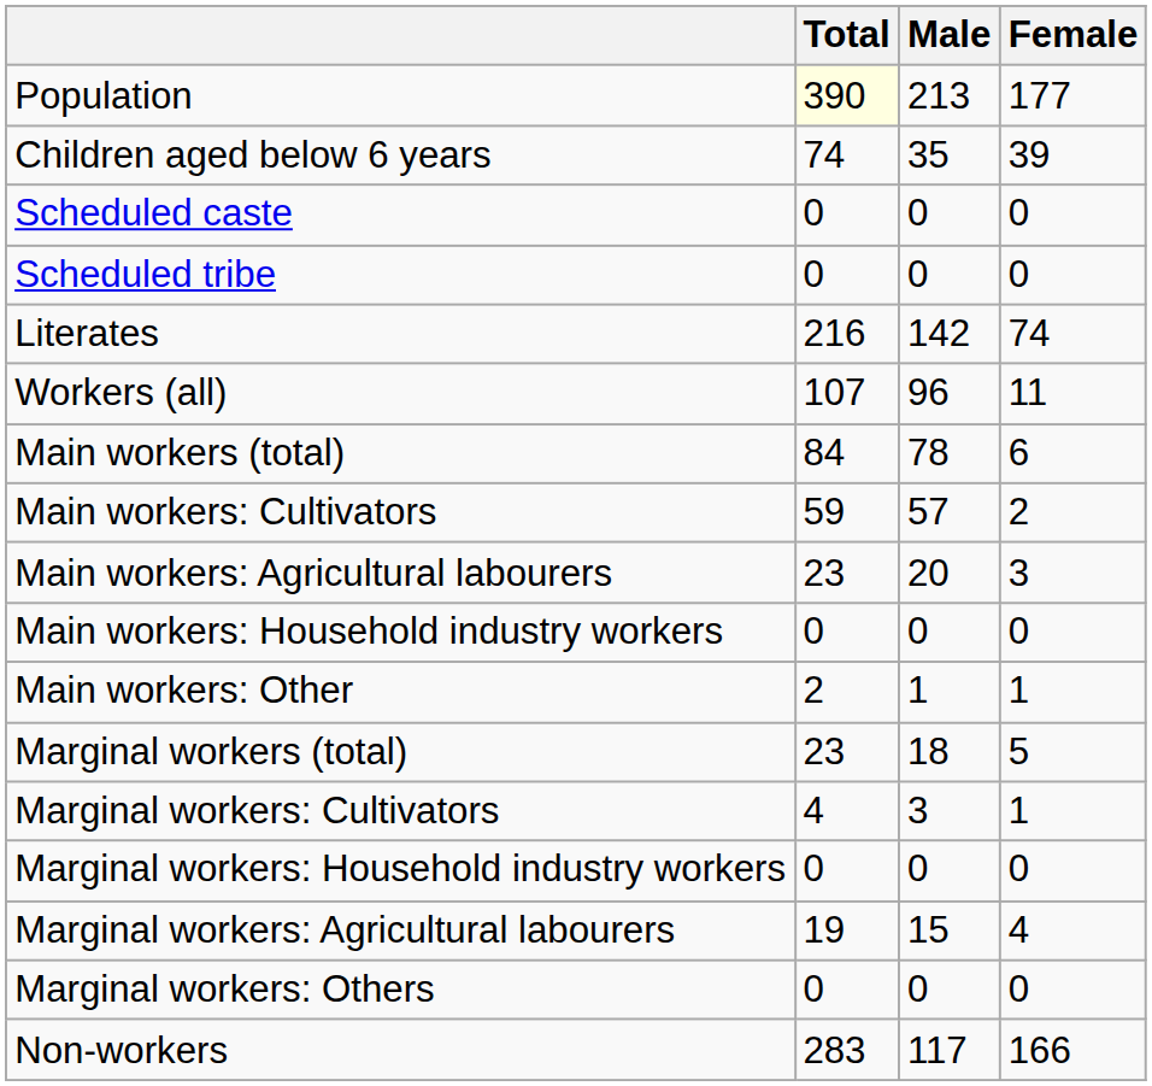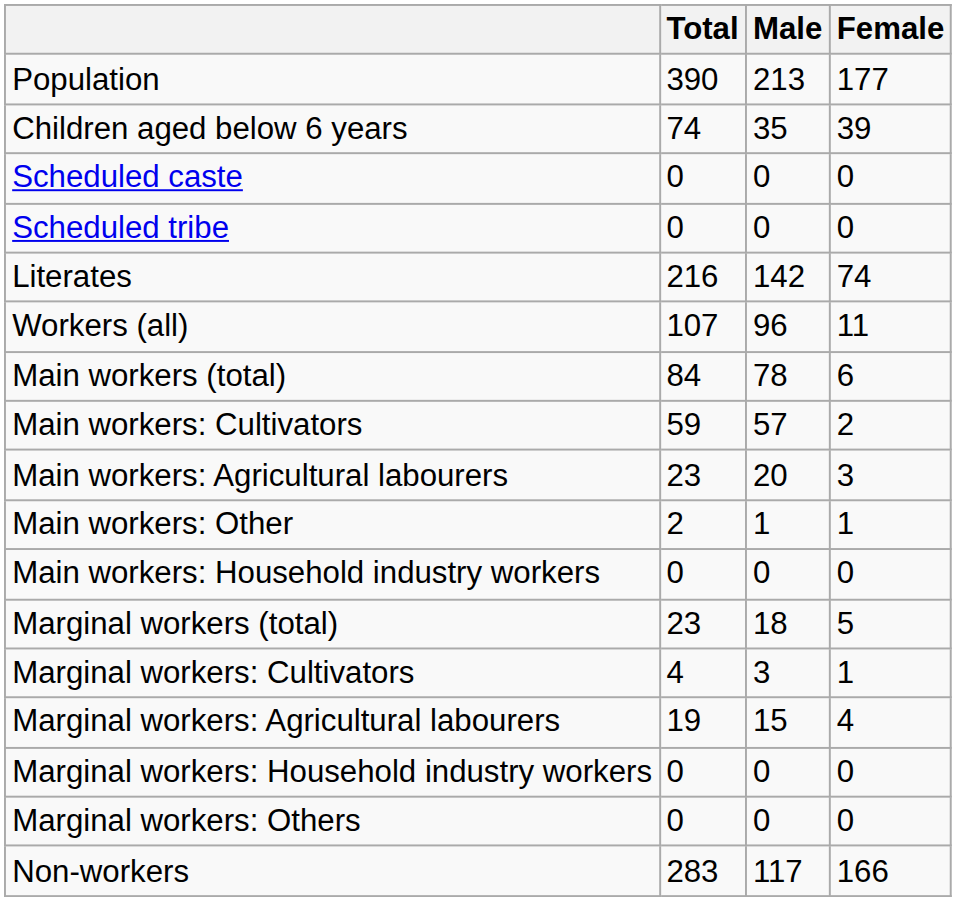 <table class="wikitable sortable">
 <tr>
 <th></th>
 <th>Total</th>
 <th>Male</th>
 <th>Female</th>
 </tr>
 <tr>
 <td>Population</td>
-<td style="background: lightyellow;">390</td>
+<td>390</td>
 <td>213</td>
 <td>177</td>
 </tr>
 <tr>
 <td>Children aged below 6 years</td>
 <td>74</td>
 <td>35</td>
 <td>39</td>
 </tr>
 <tr>
 <td><a href='#'>Scheduled caste</a></td>
 <td>0</td>
 <td>0</td>
 <td>0</td>
 </tr>
 <tr>
 <td><a href='#'>Scheduled tribe</a></td>
 <td>0</td>
 <td>0</td>
 <td>0</td>
 </tr>
 <tr>
 <td>Literates</td>
 <td>216</td>
 <td>142</td>
 <td>74</td>
 </tr>
 <tr>
 <td>Workers (all)</td>
 <td>107</td>
 <td>96</td>
 <td>11</td>
 </tr>
 <tr>
 <td>Main workers (total)</td>
 <td>84</td>
 <td>78</td>
 <td>6</td>
 </tr>
 <tr>
 <td>Main workers: Cultivators</td>
 <td>59</td>
 <td>57</td>
 <td>2</td>
 </tr>
 <tr>
 <td>Main workers: Agricultural labourers</td>
 <td>23</td>
 <td>20</td>
 <td>3</td>
 </tr>
 <tr>
+<td>Main workers: Other</td>
+<td>2</td>
+<td>1</td>
+<td>1</td>
+</tr>
+<tr>
 <td>Main workers: Household industry workers</td>
 <td>0</td>
 <td>0</td>
 <td>0</td>
-</tr>
-<tr>
-<td>Main workers: Other</td>
-<td>2</td>
-<td>1</td>
-<td>1</td>
 </tr>
 <tr>
 <td>Marginal workers (total)</td>
 <td>23</td>
 <td>18</td>
 <td>5</td>
 </tr>
 <tr>
 <td>Marginal workers: Cultivators</td>
 <td>4</td>
 <td>3</td>
 <td>1</td>
 </tr>
 <tr>
+<td>Marginal workers: Agricultural labourers</td>
+<td>19</td>
+<td>15</td>
+<td>4</td>
+</tr>
+<tr>
 <td>Marginal workers: Household industry workers</td>
 <td>0</td>
 <td>0</td>
 <td>0</td>
-</tr>
-<tr>
-<td>Marginal workers: Agricultural labourers</td>
-<td>19</td>
-<td>15</td>
-<td>4</td>
 </tr>
 <tr>
 <td>Marginal workers: Others</td>
 <td>0</td>
 <td>0</td>
 <td>0</td>
 </tr>
 <tr>
 <td>Non-workers</td>
 <td>283</td>
 <td>117</td>
 <td>166</td>
 </tr>
 </table>
